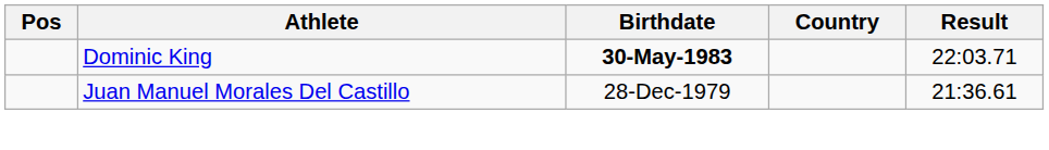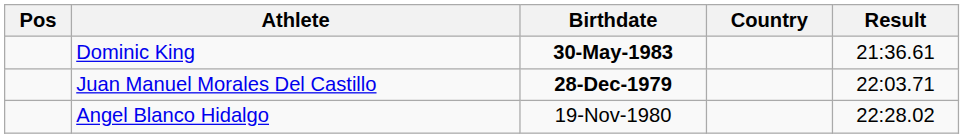 <table class="wikitable"  style="text-align:center; width:60%;">
 <tr>
 <th>Pos</th>
 <th>Athlete</th>
 <th>Birthdate</th>
 <th>Country</th>
 <th>Result</th>
 </tr>
 <tr>
 <td align=center></td>
 <td align=left><a href='#'>Dominic King</a></td>
 <td><strong>30-May-1983</strong></td>
 <td align=left></td>
+<td>21:36.61</td>
+</tr>
+<tr>
+<td align=center></td>
+<td align=left><a href='#'>Juan Manuel Morales Del Castillo</a></td>
+<td><strong>28-Dec-1979</strong></td>
+<td align=left></td>
 <td>22:03.71</td>
 </tr>
 <tr>
 <td align=center></td>
-<td align=left><a href='#'>Juan Manuel Morales Del Castillo</a></td>
-<td>28-Dec-1979</td>
+<td align=left><a href='#'>Angel Blanco Hidalgo</a></td>
+<td>19-Nov-1980</td>
 <td align=left></td>
-<td>21:36.61</td>
+<td>22:28.02</td>
 </tr>
 </table>
